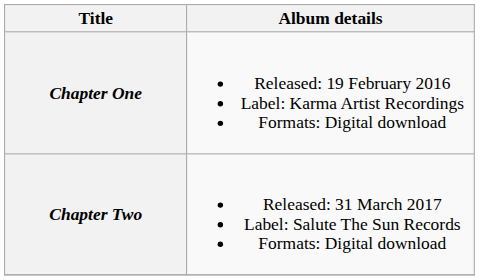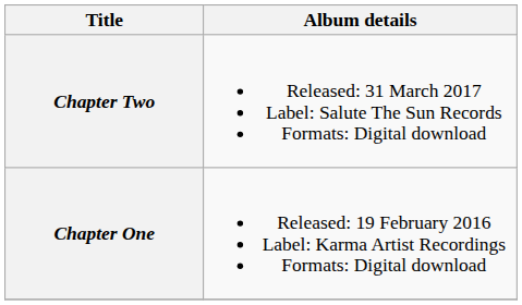 <table class="wikitable plainrowheaders" style="text-align:center;">
 <tr>
 <th scope="col" style="width:10em;">Title</th>
 <th scope="col" style="width:16em;">Album details</th>
 </tr>
 <tr>
+<th scope="row"><em>Chapter Two</em></th>
+<td><br><ul><li>Released: 31 March 2017</li><li>Label: Salute The Sun Records</li><li>Formats: Digital download</li></ul></td>
+</tr>
+<tr>
 <th scope="row"><em>Chapter One</em></th>
 <td><br><ul><li>Released: 19 February 2016</li><li>Label: Karma Artist Recordings</li><li>Formats: Digital download</li></ul></td>
 </tr>
 <tr>
-<th scope="row"><em>Chapter Two</em></th>
-<td><br><ul><li>Released: 31 March 2017</li><li>Label: Salute The Sun Records</li><li>Formats: Digital download</li></ul></td>
-</tr>
-<tr>
 </tr>
 </table>
